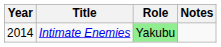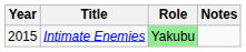 <table class="wikitable sortable">
 <tr>
 <th>Year</th>
 <th>Title</th>
 <th>Role</th>
 <th>Notes</th>
 </tr>
 <tr>
-<td>2014</td>
+<td>2015</td>
 <td><em><a href='#'>Intimate Enemies</a></em></td>
 <td style="background: lightgreen;">Yakubu</td>
 <td></td>
 </tr>
 </table>
